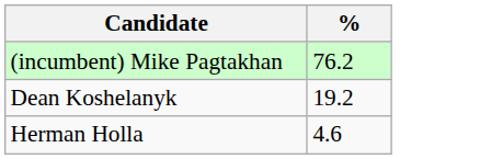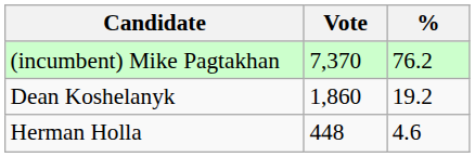 <table class="wikitable">
 <tr>
 <th bgcolor="#DDDDFF" width="200px">Candidate</th>
+<th bgcolor="#DDDDFF" width="50px">Vote</th>
 <th bgcolor="#DDDDFF" width="50px">%</th>
 </tr>
 <tr style="text-align:left; background:#cfc;">
 <td>(incumbent) Mike Pagtakhan</td>
+<td>7,370</td>
 <td>76.2</td>
 </tr>
 <tr>
 <td>Dean Koshelanyk</td>
+<td>1,860</td>
 <td>19.2</td>
 </tr>
 <tr>
 <td>Herman Holla</td>
+<td>448</td>
 <td>4.6</td>
 </tr>
 </table>
